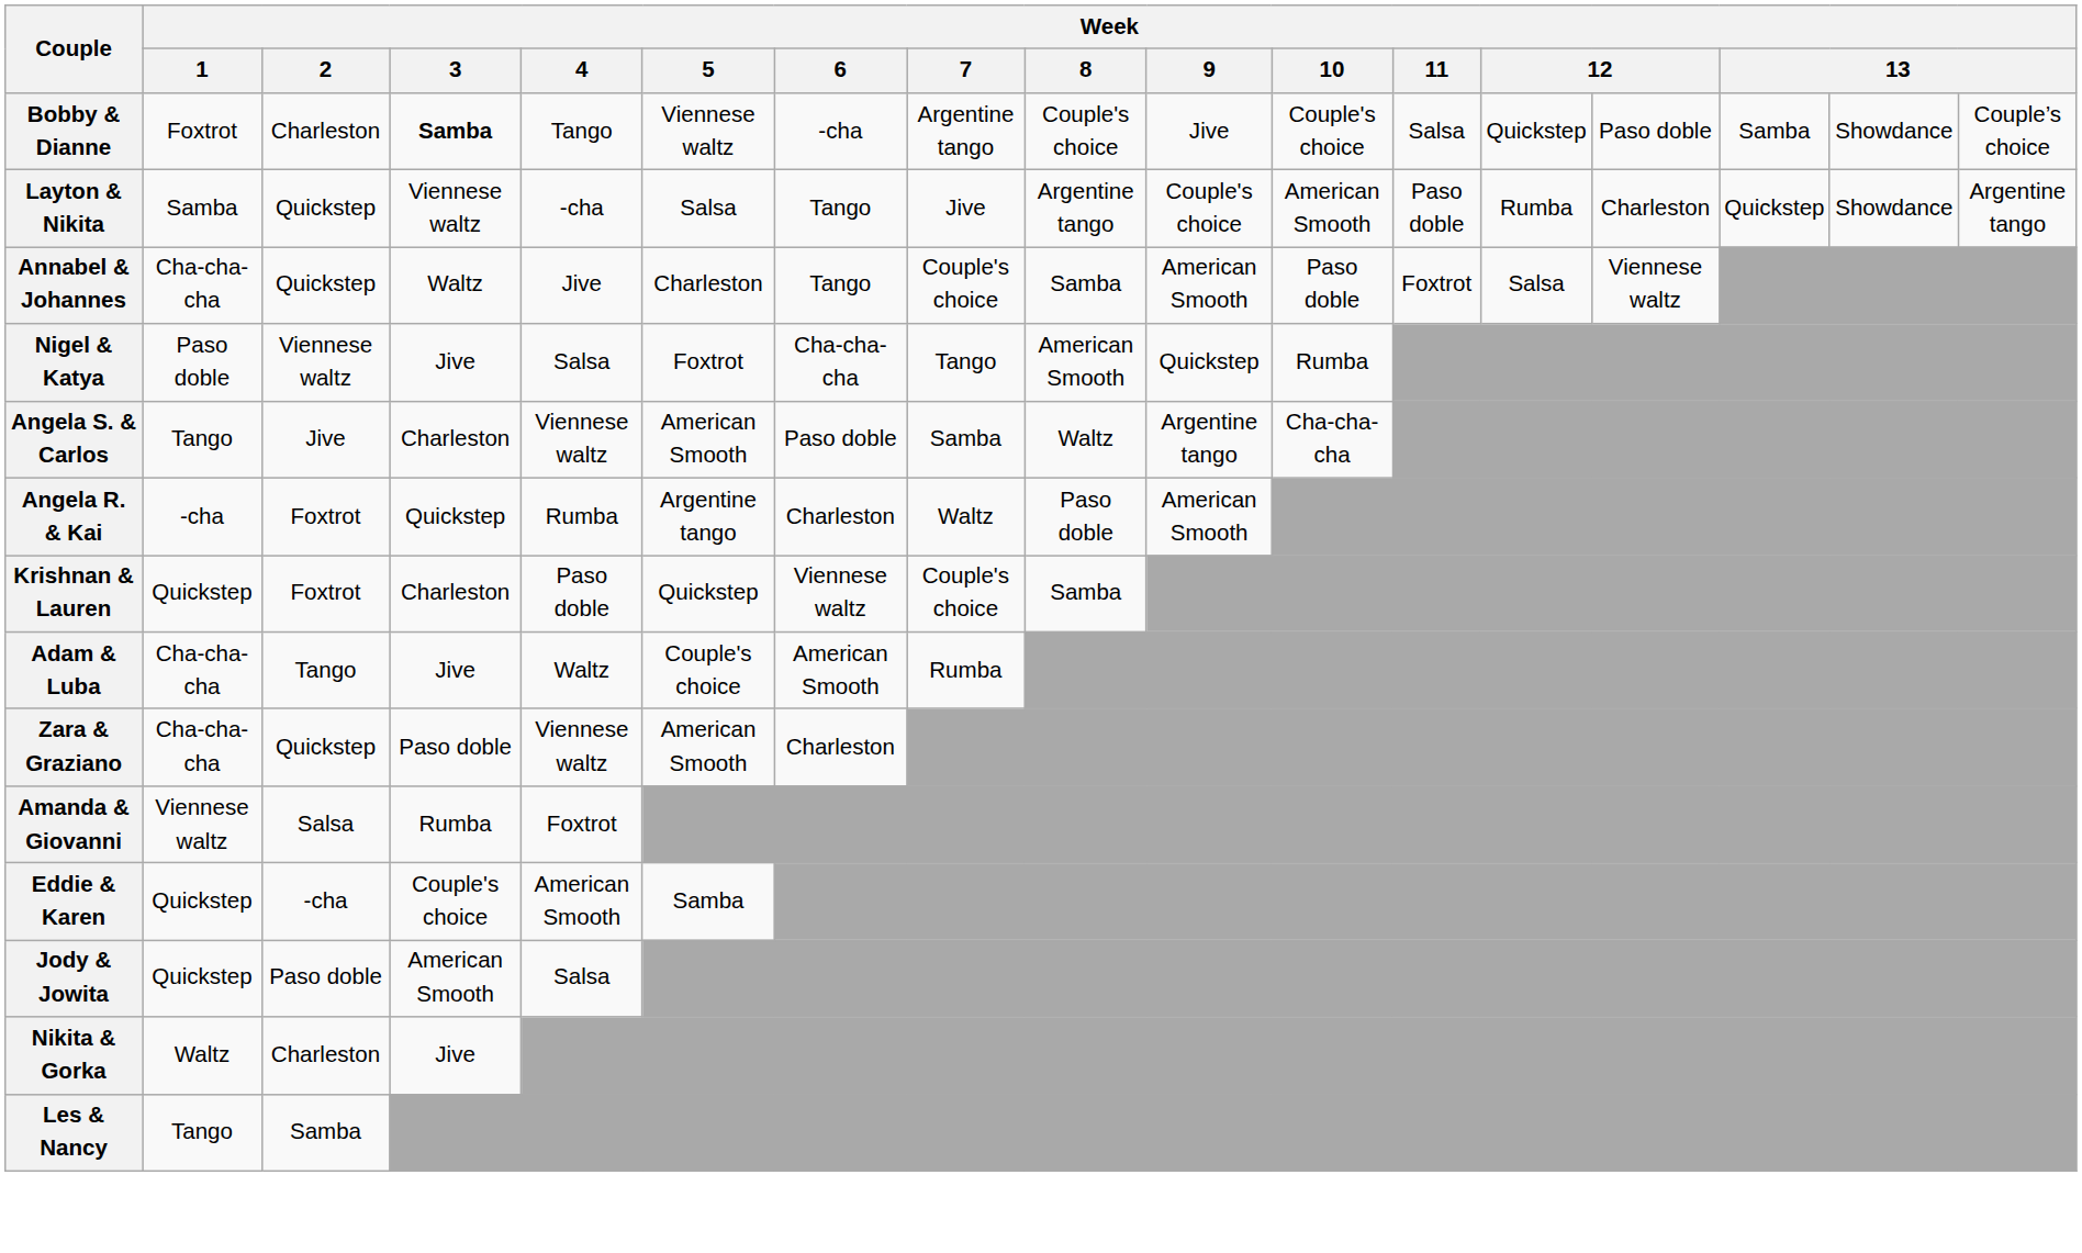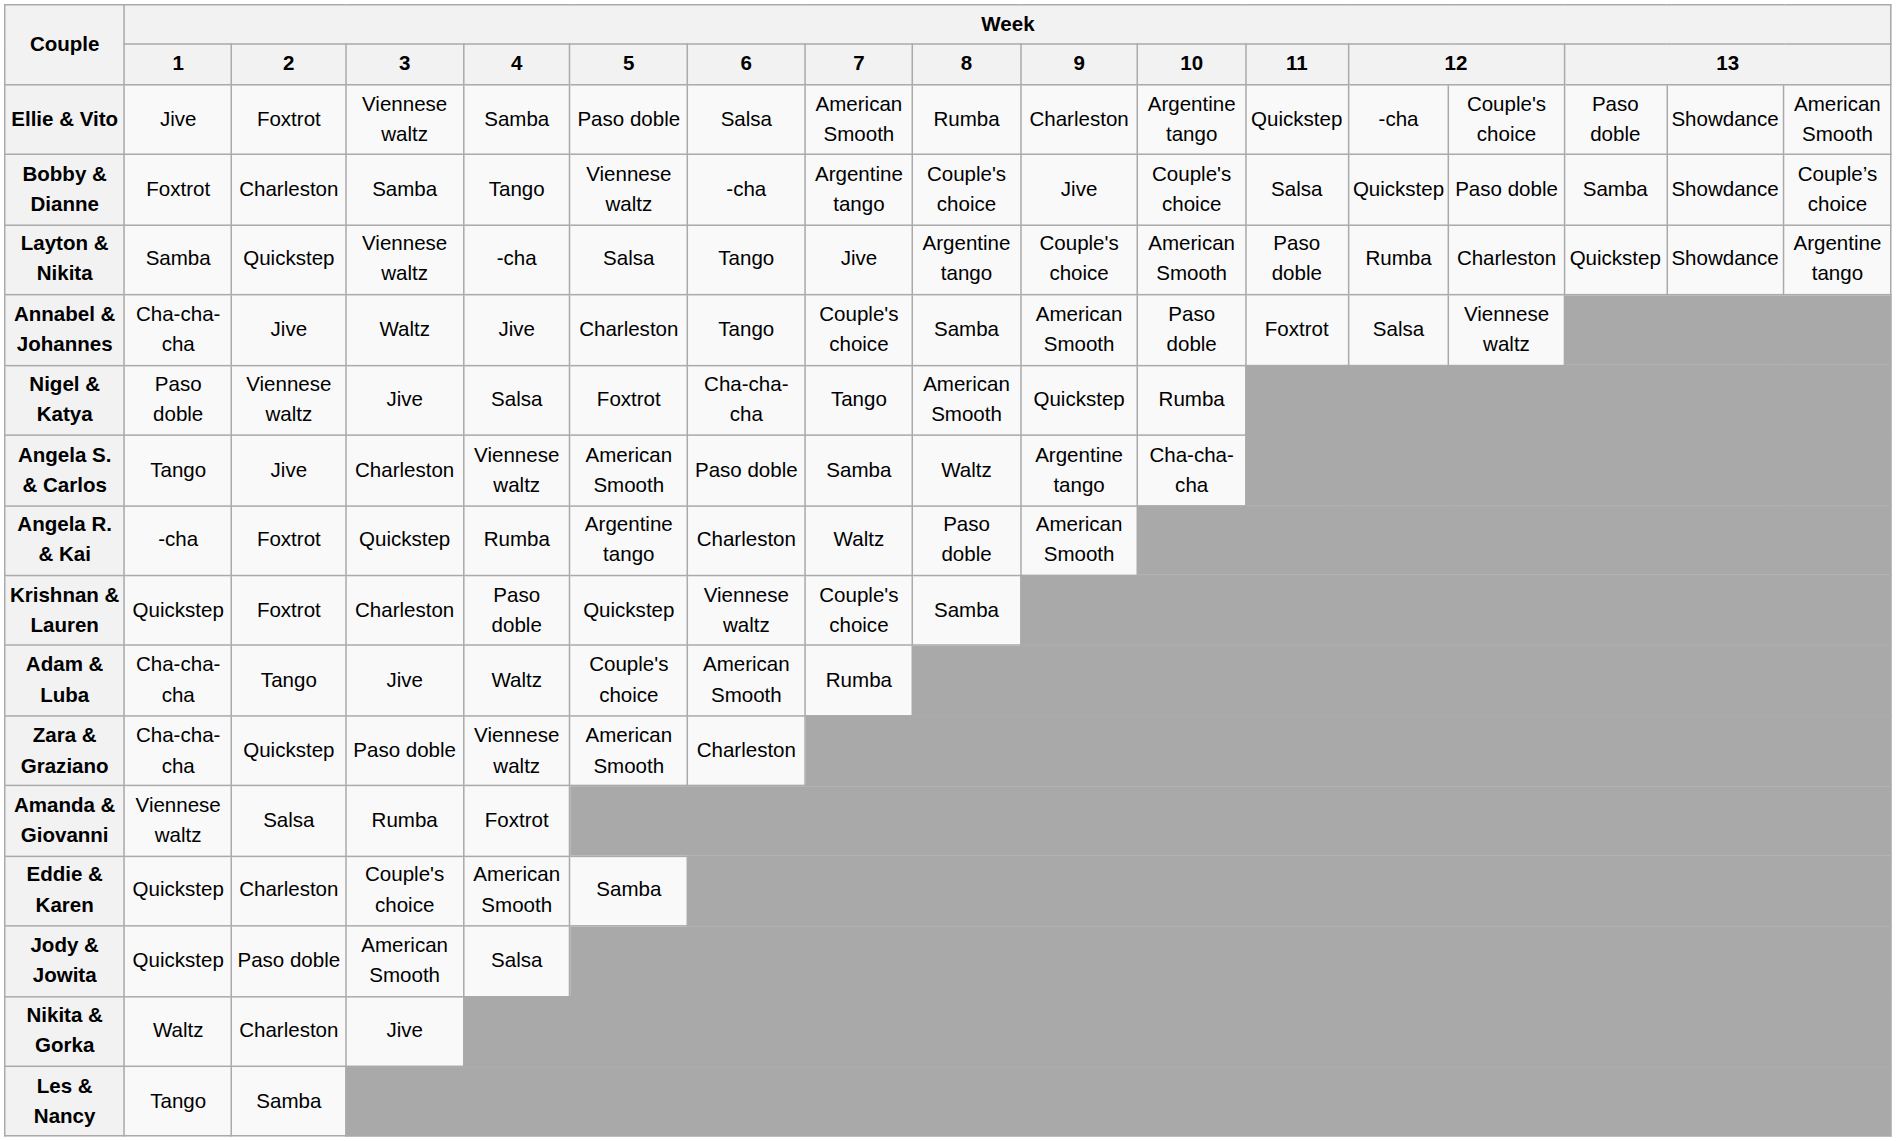 <table class="wikitable unsortable" style="text-align:center; font-size:85%; line-height:20px">
 <tr>
 <th rowspan="2">Couple</th>
 <th colspan="16">Week</th>
 </tr>
 <tr>
 <th scope="col">1</th>
 <th scope="col">2</th>
 <th scope="col">3</th>
 <th scope="col">4</th>
 <th scope="col">5</th>
 <th scope="col">6</th>
 <th scope="col">7</th>
 <th scope="col">8</th>
 <th scope="col">9</th>
 <th scope="col">10</th>
 <th scope="col">11</th>
 <th scope="col" colspan="2">12</th>
 <th scope="col" colspan="3">13</th>
 </tr>
 <tr>
+<th scope="row">Ellie & Vito</th>
+<td>Jive</td>
+<td>Foxtrot</td>
+<td>Viennese waltz</td>
+<td>Samba</td>
+<td>Paso doble</td>
+<td>Salsa</td>
+<td>American Smooth</td>
+<td>Rumba</td>
+<td>Charleston</td>
+<td>Argentine tango</td>
+<td>Quickstep</td>
+<td>-cha</td>
+<td>Couple's choice</td>
+<td>Paso doble</td>
+<td>Showdance</td>
+<td>American Smooth</td>
+</tr>
+<tr>
 <th scope="row">Bobby & Dianne</th>
 <td>Foxtrot</td>
 <td>Charleston</td>
-<td><strong>Samba</strong></td>
+<td>Samba</td>
 <td>Tango</td>
 <td>Viennese waltz</td>
 <td>-cha</td>
 <td>Argentine tango</td>
 <td>Couple's choice</td>
 <td>Jive</td>
 <td>Couple's choice</td>
 <td>Salsa</td>
 <td>Quickstep</td>
 <td>Paso doble</td>
 <td>Samba</td>
 <td>Showdance</td>
 <td>Couple’s choice</td>
 </tr>
 <tr>
 <th scope="row">Layton & Nikita</th>
 <td>Samba</td>
 <td>Quickstep</td>
 <td>Viennese waltz</td>
 <td>-cha</td>
 <td>Salsa</td>
 <td>Tango</td>
 <td>Jive</td>
 <td>Argentine tango</td>
 <td>Couple's choice</td>
 <td>American Smooth</td>
 <td>Paso doble</td>
 <td>Rumba</td>
 <td>Charleston</td>
 <td>Quickstep</td>
 <td>Showdance</td>
 <td>Argentine tango</td>
 </tr>
 <tr>
 <th scope="row">Annabel & Johannes</th>
 <td>Cha-cha-cha</td>
-<td>Quickstep</td>
+<td>Jive</td>
 <td>Waltz</td>
 <td>Jive</td>
 <td>Charleston</td>
 <td>Tango</td>
 <td>Couple's choice</td>
 <td>Samba</td>
 <td>American Smooth</td>
 <td>Paso doble</td>
 <td>Foxtrot</td>
 <td>Salsa</td>
 <td>Viennese waltz</td>
 <td colspan="3" bgcolor="darkgray"></td>
 </tr>
 <tr>
 <th scope="row">Nigel & Katya</th>
 <td>Paso doble</td>
 <td>Viennese waltz</td>
 <td>Jive</td>
 <td>Salsa</td>
 <td>Foxtrot</td>
 <td>Cha-cha-cha</td>
 <td>Tango</td>
 <td>American Smooth</td>
 <td>Quickstep</td>
 <td>Rumba</td>
 <td colspan="6" bgcolor="darkgray"></td>
 </tr>
 <tr>
 <th scope="row">Angela S. & Carlos</th>
 <td>Tango</td>
 <td>Jive</td>
 <td>Charleston</td>
 <td>Viennese waltz</td>
 <td>American Smooth</td>
 <td>Paso doble</td>
 <td>Samba</td>
 <td>Waltz</td>
 <td>Argentine tango</td>
 <td>Cha-cha-cha</td>
 <td colspan="6" bgcolor="darkgray"></td>
 </tr>
 <tr>
 <th scope="row">Angela R. & Kai</th>
 <td>-cha</td>
 <td>Foxtrot</td>
 <td>Quickstep</td>
 <td>Rumba</td>
 <td>Argentine tango</td>
 <td>Charleston</td>
 <td>Waltz</td>
 <td>Paso doble</td>
 <td>American Smooth</td>
 <td colspan="7" bgcolor="darkgray"></td>
 </tr>
 <tr>
 <th scope="row">Krishnan & Lauren</th>
 <td>Quickstep</td>
 <td>Foxtrot</td>
 <td>Charleston</td>
 <td>Paso doble</td>
 <td>Quickstep</td>
 <td>Viennese waltz</td>
 <td>Couple's choice</td>
 <td>Samba</td>
 <td colspan="8" bgcolor="darkgray"></td>
 </tr>
 <tr>
 <th scope="row">Adam & Luba</th>
 <td>Cha-cha-cha</td>
 <td>Tango</td>
 <td>Jive</td>
 <td>Waltz</td>
 <td>Couple's choice</td>
 <td>American Smooth</td>
 <td>Rumba</td>
 <td colspan="9" bgcolor="darkgray"></td>
 </tr>
 <tr>
 <th scope="row">Zara & Graziano</th>
 <td>Cha-cha-cha</td>
 <td>Quickstep</td>
 <td>Paso doble</td>
 <td>Viennese waltz</td>
 <td>American Smooth</td>
 <td>Charleston</td>
 <td colspan="10" bgcolor="darkgray"></td>
 </tr>
 <tr>
 <th scope="row">Amanda & Giovanni</th>
 <td>Viennese waltz</td>
 <td>Salsa</td>
 <td>Rumba</td>
 <td>Foxtrot</td>
 <td colspan="12" bgcolor="darkgray"></td>
 </tr>
 <tr>
 <th scope="row">Eddie & Karen</th>
 <td>Quickstep</td>
-<td>-cha</td>
+<td>Charleston</td>
 <td>Couple's choice</td>
 <td>American Smooth</td>
 <td>Samba</td>
 <td colspan="11" bgcolor="darkgrey"></td>
 </tr>
 <tr>
 <th scope="row">Jody & Jowita</th>
 <td>Quickstep</td>
 <td>Paso doble</td>
 <td>American Smooth</td>
 <td>Salsa</td>
 <td colspan="12" bgcolor="darkgray"></td>
 </tr>
 <tr>
 <th scope="row">Nikita & Gorka</th>
 <td>Waltz</td>
 <td>Charleston</td>
 <td>Jive</td>
 <td colspan="13" bgcolor="darkgray"></td>
 </tr>
 <tr>
 <th scope="row">Les & Nancy</th>
 <td>Tango</td>
 <td>Samba</td>
 <td colspan="14" bgcolor="darkgray"></td>
 </tr>
 </table>
